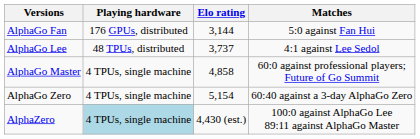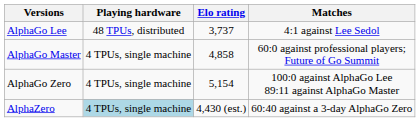 <table class="wikitable sortable" style="text-align:center">
 <tr>
 <th>Versions</th>
 <th>Playing hardware</th>
 <th><a href='#'>Elo rating</a></th>
 <th>Matches</th>
-</tr>
-<tr>
-<td align="left"><a href='#'>AlphaGo Fan</a></td>
-<td>176 <a href='#'>GPUs</a>, distributed</td>
-<td>3,144</td>
-<td>5:0 against <a href='#'>Fan Hui</a></td>
 </tr>
 <tr>
 <td align="left"><a href='#'>AlphaGo Lee</a></td>
 <td>48 <a href='#'>TPUs</a>, distributed</td>
 <td>3,737</td>
 <td>4:1 against <a href='#'>Lee Sedol</a></td>
 </tr>
 <tr>
 <td align="left"><a href='#'>AlphaGo Master</a></td>
 <td>4 TPUs, single machine</td>
 <td>4,858</td>
 <td>60:0 against professional players;<br><a href='#'>Future of Go Summit</a></td>
 </tr>
 <tr>
 <td align="left">AlphaGo Zero </td>
 <td>4 TPUs, single machine</td>
 <td>5,154</td>
-<td>60:40 against a 3-day AlphaGo Zero</td>
+<td>100:0 against AlphaGo Lee<br>89:11 against AlphaGo Master</td>
 </tr>
 <tr>
 <td align=left><a href='#'>AlphaZero</a> </td>
 <td style="background: lightblue;">4 TPUs, single machine</td>
 <td>4,430 (est.)</td>
-<td>100:0 against AlphaGo Lee<br>89:11 against AlphaGo Master</td>
+<td>60:40 against a 3-day AlphaGo Zero</td>
 </tr>
 </table>
